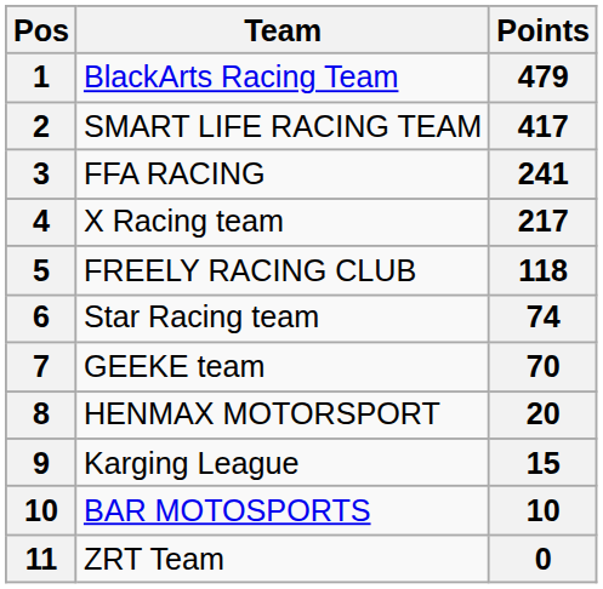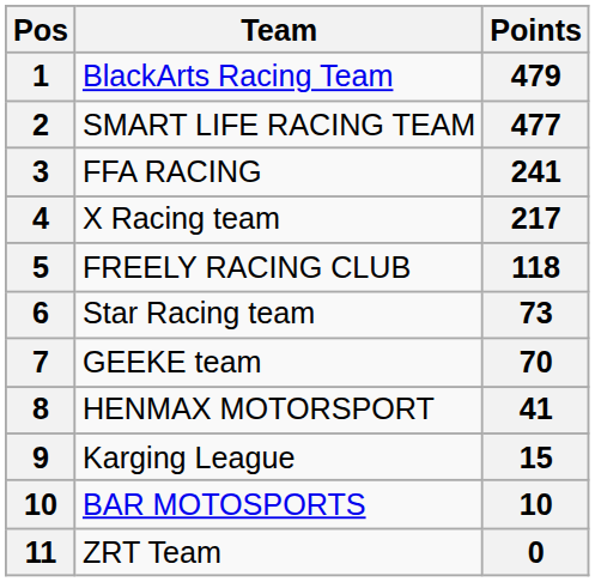 <table class="wikitable" style="font-size: 85%">
 <tr>
 <th>Pos</th>
 <th>Team</th>
 <th>Points</th>
 </tr>
 <tr>
 <th>1</th>
 <td> <a href='#'>BlackArts Racing Team</a></td>
 <th>479</th>
 </tr>
 <tr>
 <th>2</th>
 <td> SMART LIFE RACING TEAM</td>
-<th>417</th>
+<th>477</th>
 </tr>
 <tr>
 <th>3</th>
 <td> FFA RACING</td>
 <th>241</th>
 </tr>
 <tr>
 <th>4</th>
 <td> X Racing team</td>
 <th>217</th>
 </tr>
 <tr>
 <th>5</th>
 <td> FREELY RACING CLUB</td>
 <th>118</th>
 </tr>
 <tr>
 <th>6</th>
 <td> Star Racing team</td>
-<th>74</th>
+<th>73</th>
 </tr>
 <tr>
 <th>7</th>
 <td> GEEKE team</td>
 <th>70</th>
 </tr>
 <tr>
 <th>8</th>
 <td> HENMAX MOTORSPORT</td>
-<th>20</th>
+<th>41</th>
 </tr>
 <tr>
 <th>9</th>
 <td> Karging League</td>
 <th>15</th>
 </tr>
 <tr>
 <th>10</th>
 <td> <a href='#'>BAR MOTOSPORTS</a></td>
 <th>10</th>
 </tr>
 <tr>
 <th>11</th>
 <td> ZRT Team</td>
 <th>0</th>
 </tr>
 </table>
